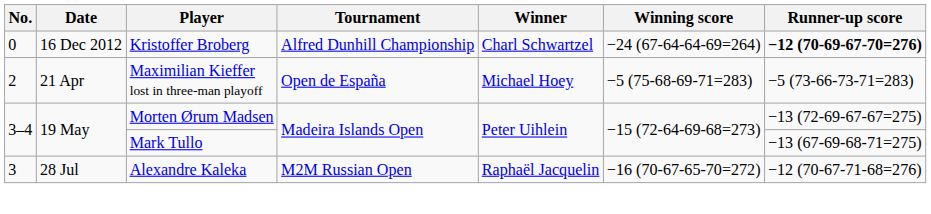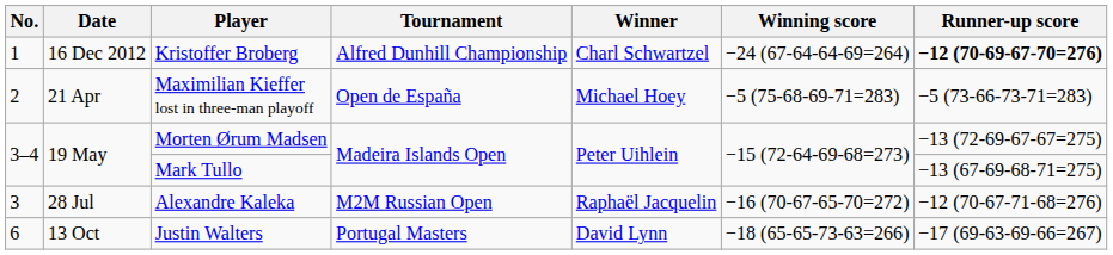 <table class="wikitable" style="font-size:95%;">
 <tr>
 <th>No.</th>
 <th>Date</th>
 <th>Player</th>
 <th>Tournament</th>
 <th>Winner</th>
 <th>Winning score</th>
 <th>Runner-up score</th>
 </tr>
 <tr>
-<td>0</td>
+<td>1</td>
 <td>16 Dec 2012</td>
 <td> <a href='#'>Kristoffer Broberg</a></td>
 <td><a href='#'>Alfred Dunhill Championship</a></td>
 <td> <a href='#'>Charl Schwartzel</a></td>
 <td>−24 (67-64-64-69=264)</td>
 <td><strong>−12 (70-69-67-70=276)</strong></td>
 </tr>
 <tr>
 <td>2</td>
 <td>21 Apr</td>
 <td> <a href='#'>Maximilian Kieffer</a><br><small>lost in three-man playoff</small></td>
 <td><a href='#'>Open de España</a></td>
 <td> <a href='#'>Michael Hoey</a></td>
 <td>−5 (75-68-69-71=283)</td>
 <td>−5 (73-66-73-71=283)</td>
 </tr>
 <tr>
 <td rowspan=2>3–4</td>
 <td rowspan=2>19 May</td>
 <td> <a href='#'>Morten Ørum Madsen</a></td>
 <td rowspan=2><a href='#'>Madeira Islands Open</a></td>
 <td rowspan=2> <a href='#'>Peter Uihlein</a></td>
 <td rowspan=2>−15 (72-64-69-68=273)</td>
 <td>−13 (72-69-67-67=275)</td>
 </tr>
 <tr>
 <td> <a href='#'>Mark Tullo</a></td>
 <td>−13 (67-69-68-71=275)</td>
 </tr>
 <tr>
 <td>3</td>
 <td>28 Jul</td>
 <td> <a href='#'>Alexandre Kaleka</a></td>
 <td><a href='#'>M2M Russian Open</a></td>
 <td> <a href='#'>Raphaël Jacquelin</a></td>
 <td>−16 (70-67-65-70=272)</td>
 <td>−12 (70-67-71-68=276)</td>
 </tr>
+<tr>
+<td>6</td>
+<td>13 Oct</td>
+<td> <a href='#'>Justin Walters</a></td>
+<td><a href='#'>Portugal Masters</a></td>
+<td> <a href='#'>David Lynn</a></td>
+<td>−18 (65-65-73-63=266)</td>
+<td>−17 (69-63-69-66=267)</td>
+</tr>
 </table>
